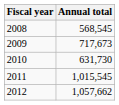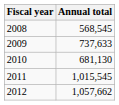 <table class="wikitable">
 <tr>
 <th>Fiscal year</th>
 <th>Annual total</th>
 </tr>
 <tr>
 <td>2008</td>
 <td align=right>568,545</td>
 </tr>
 <tr>
 <td>2009</td>
-<td align=right>717,673</td>
+<td align=right>737,633</td>
 </tr>
 <tr>
 <td>2010</td>
-<td align=right>631,730</td>
+<td align=right>681,130</td>
 </tr>
 <tr>
 <td>2011</td>
 <td align=right>1,015,545</td>
 </tr>
 <tr>
 <td>2012</td>
 <td align=right>1,057,662</td>
 </tr>
 </table>
